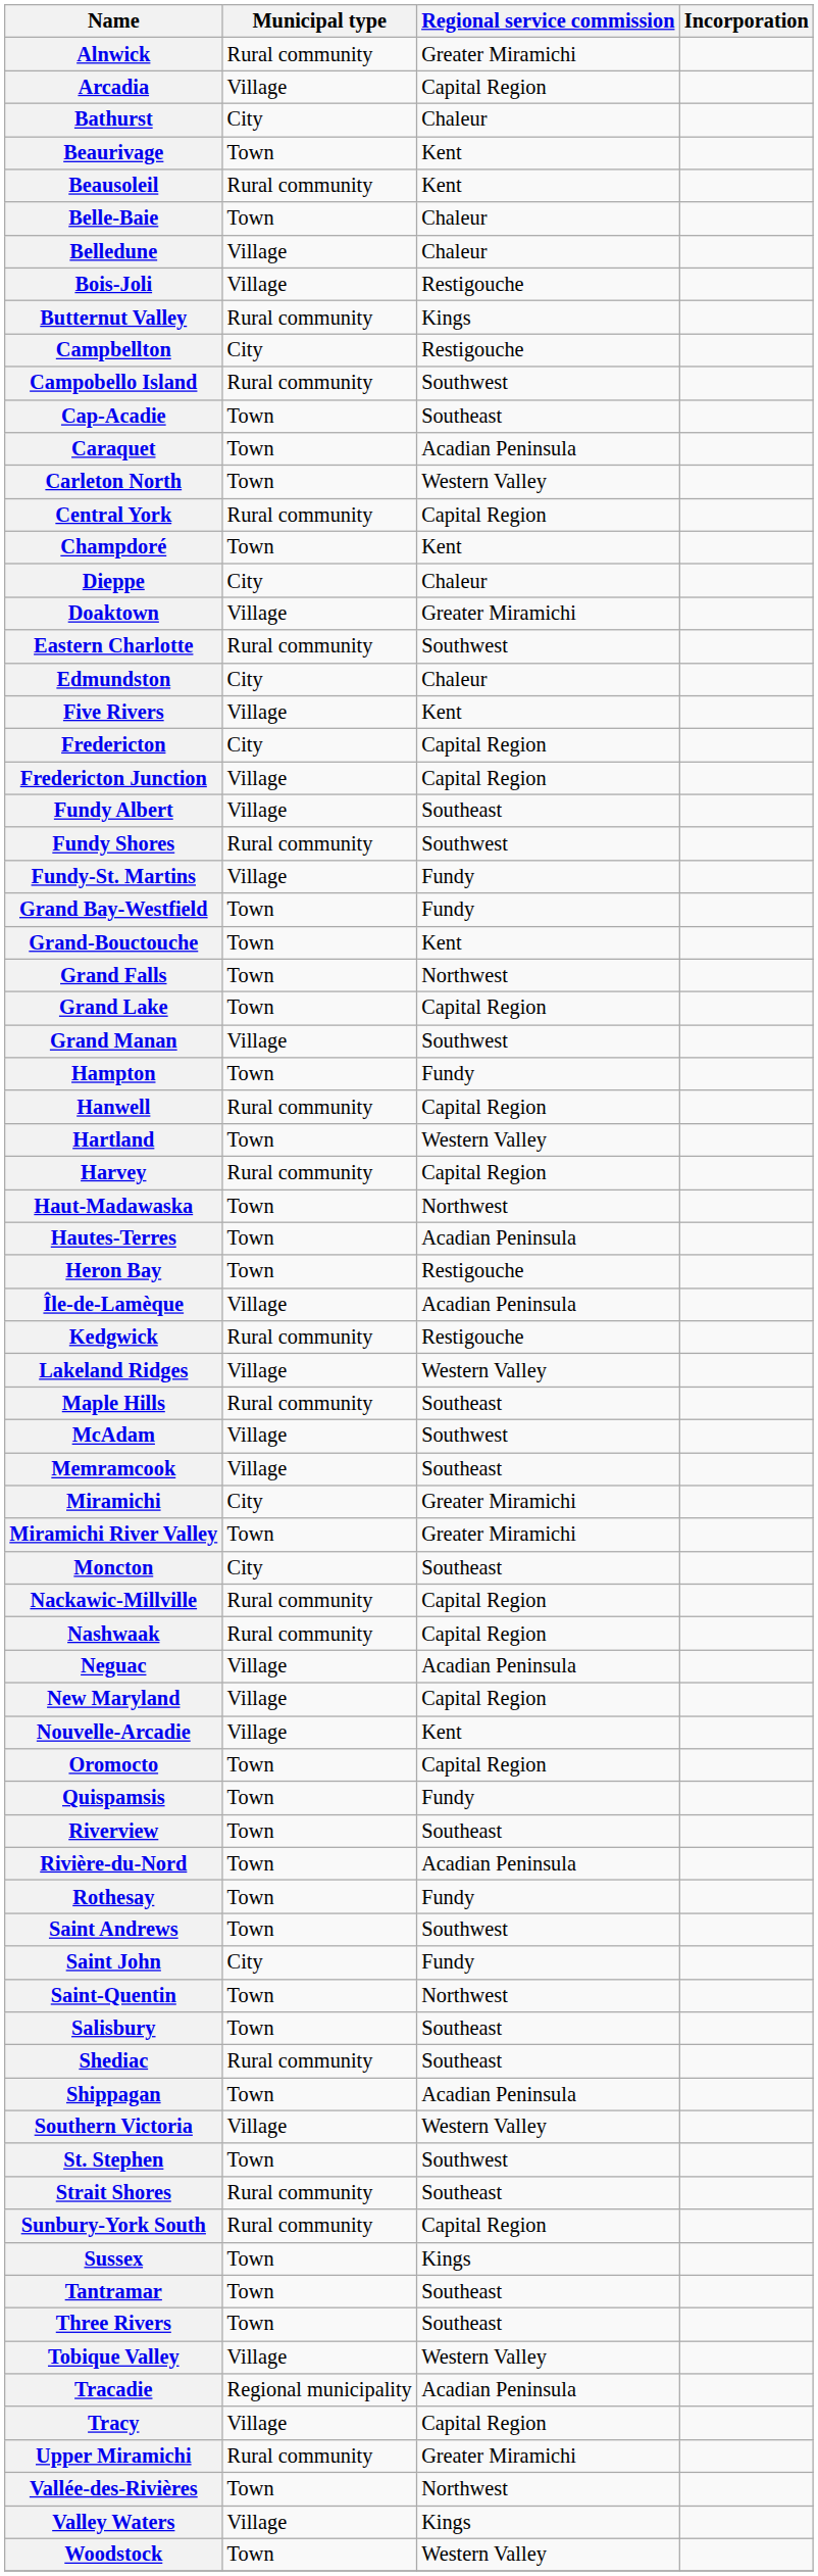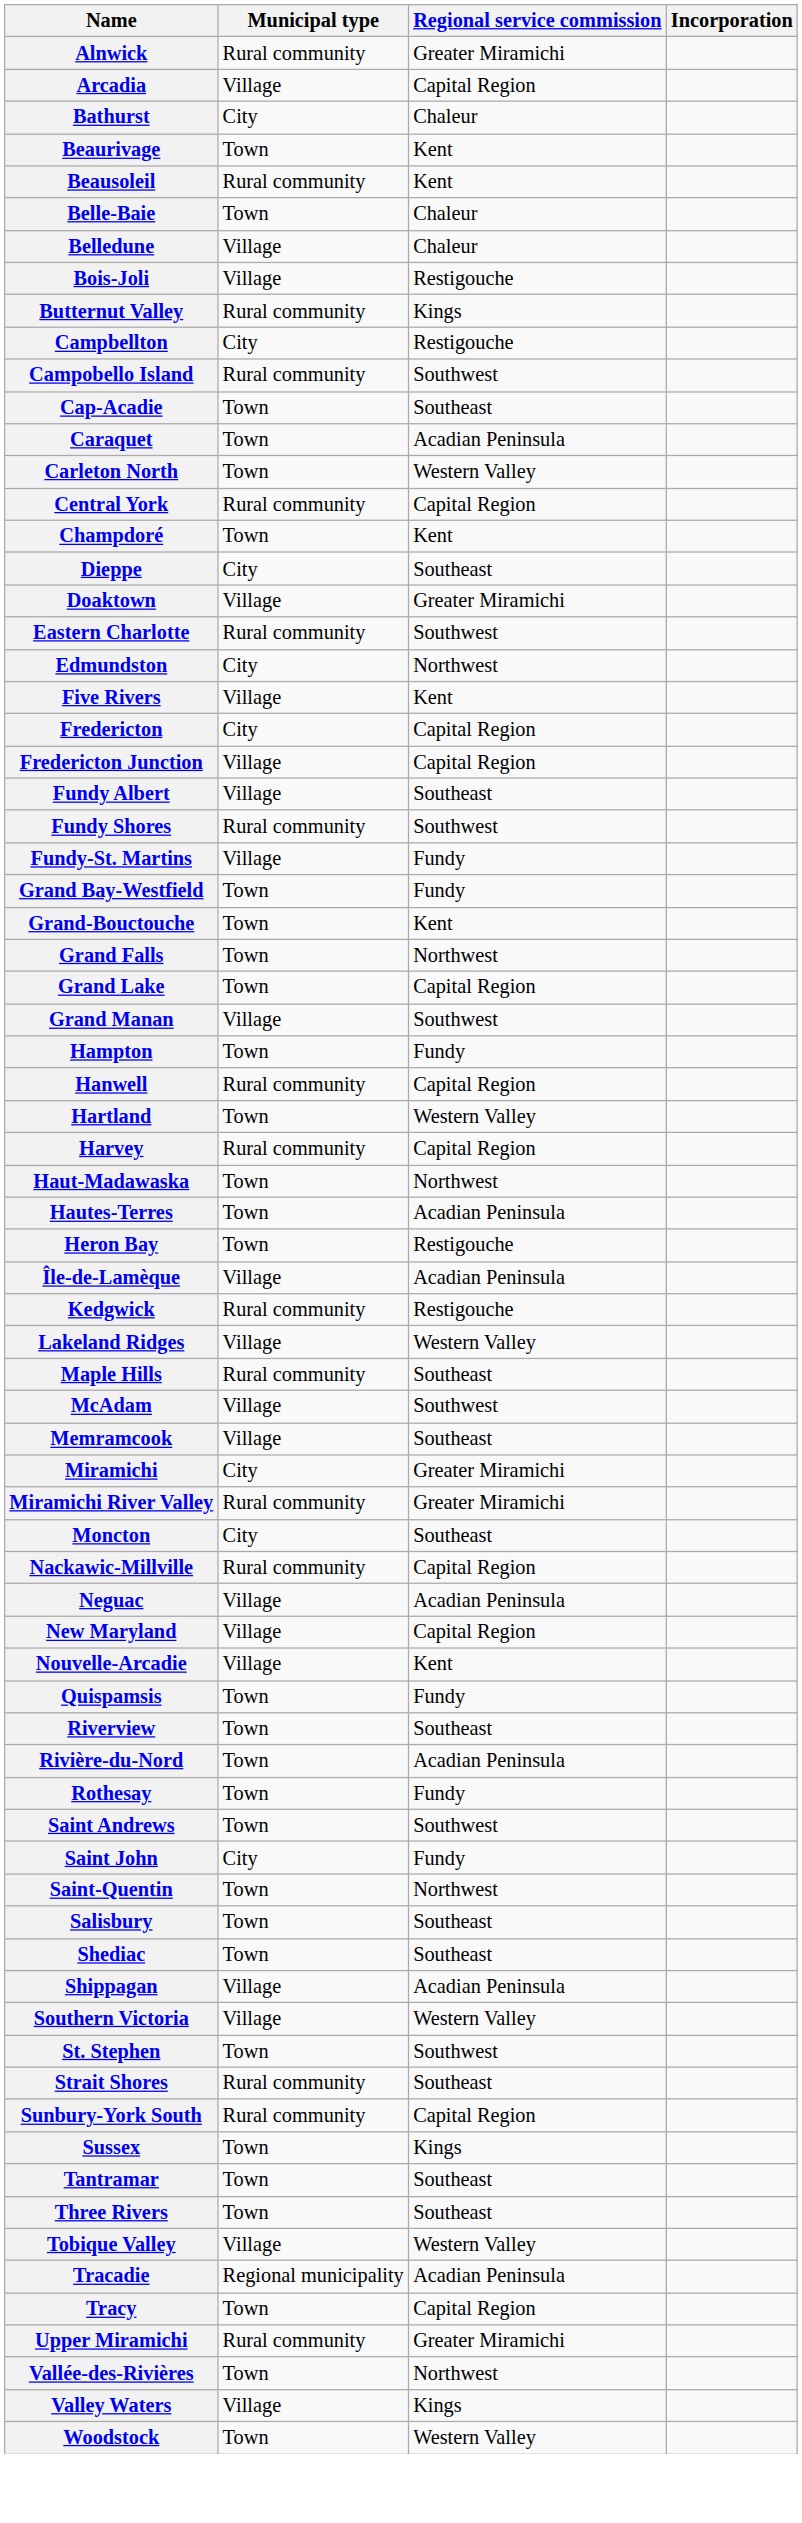 <table class="wikitable sortable sticky-header" style=text-align:center" style="margin:1em auto;">
 <tr>
 <th scope="col">Name</th>
 <th scope="col">Municipal type</th>
 <th scope="col"><a href='#'>Regional service commission</a></th>
 <th scope="col">Incorporation</th>
 </tr>
 <tr>
 <th scope="row"><a href='#'>Alnwick</a></th>
 <td>Rural community</td>
 <td>Greater Miramichi</td>
 <td align=center></td>
 </tr>
 <tr>
 <th scope="row"><a href='#'>Arcadia</a></th>
 <td>Village</td>
 <td>Capital Region</td>
 <td align=center></td>
 </tr>
 <tr>
 <th scope="row"><a href='#'>Bathurst</a></th>
 <td>City</td>
 <td>Chaleur</td>
 <td align=center></td>
 </tr>
 <tr>
 <th scope="row"><a href='#'>Beaurivage</a></th>
 <td>Town</td>
 <td>Kent</td>
 <td align=center></td>
 </tr>
 <tr>
 <th scope="row"><a href='#'>Beausoleil</a></th>
 <td>Rural community</td>
 <td>Kent</td>
 <td align=center></td>
 </tr>
 <tr>
 <th scope="row"><a href='#'>Belle-Baie</a></th>
 <td>Town</td>
 <td>Chaleur</td>
 <td align=center></td>
 </tr>
 <tr>
 <th scope="row"><a href='#'>Belledune</a></th>
 <td>Village</td>
 <td>Chaleur</td>
 <td align=center></td>
 </tr>
 <tr>
 <th scope="row"><a href='#'>Bois-Joli</a></th>
 <td>Village</td>
 <td>Restigouche</td>
 <td align=center></td>
 </tr>
 <tr>
 <th scope="row"><a href='#'>Butternut Valley</a></th>
 <td>Rural community</td>
 <td>Kings</td>
 <td align=center></td>
 </tr>
 <tr>
 <th scope="row"><a href='#'>Campbellton</a></th>
 <td>City</td>
 <td>Restigouche</td>
 <td align=center></td>
 </tr>
 <tr>
 <th scope="row"><a href='#'>Campobello Island</a></th>
 <td>Rural community</td>
 <td>Southwest</td>
 <td align=center></td>
 </tr>
 <tr>
 <th scope="row"><a href='#'>Cap-Acadie</a></th>
 <td>Town</td>
 <td>Southeast</td>
 <td align=center></td>
 </tr>
 <tr>
 <th scope="row"><a href='#'>Caraquet</a></th>
 <td>Town</td>
 <td>Acadian Peninsula</td>
 <td align=center></td>
 </tr>
 <tr>
 <th scope="row"><a href='#'>Carleton North</a></th>
 <td>Town</td>
 <td>Western Valley</td>
 <td align=center></td>
 </tr>
 <tr>
 <th scope="row"><a href='#'>Central York</a></th>
 <td>Rural community</td>
 <td>Capital Region</td>
 <td align=center></td>
 </tr>
 <tr>
 <th scope="row"><a href='#'>Champdoré</a></th>
 <td>Town</td>
 <td>Kent</td>
 <td align=center></td>
 </tr>
 <tr>
 <th scope="row"><a href='#'>Dieppe</a></th>
 <td>City</td>
-<td>Chaleur</td>
+<td>Southeast</td>
 <td align=center></td>
 </tr>
 <tr>
 <th scope="row"><a href='#'>Doaktown</a></th>
 <td>Village</td>
 <td>Greater Miramichi</td>
 <td align=center></td>
 </tr>
 <tr>
 <th scope="row"><a href='#'>Eastern Charlotte</a></th>
 <td>Rural community</td>
 <td>Southwest</td>
 <td align=center></td>
 </tr>
 <tr>
 <th scope="row"><a href='#'>Edmundston</a></th>
 <td>City</td>
-<td>Chaleur</td>
+<td>Northwest</td>
 <td align=center></td>
 </tr>
 <tr>
 <th scope="row"><a href='#'>Five Rivers</a></th>
 <td>Village</td>
 <td>Kent</td>
 <td align=center></td>
 </tr>
 <tr>
 <th scope="row"><a href='#'>Fredericton</a></th>
 <td>City</td>
 <td>Capital Region</td>
 <td align=center></td>
 </tr>
 <tr>
 <th scope="row"><a href='#'>Fredericton Junction</a></th>
 <td>Village</td>
 <td>Capital Region</td>
 <td align=center></td>
 </tr>
 <tr>
 <th scope="row"><a href='#'>Fundy Albert</a></th>
 <td>Village</td>
 <td>Southeast</td>
 <td align=center></td>
 </tr>
 <tr>
 <th scope="row"><a href='#'>Fundy Shores</a></th>
 <td>Rural community</td>
 <td>Southwest</td>
 <td align=center></td>
 </tr>
 <tr>
 <th scope="row"><a href='#'>Fundy-St. Martins</a></th>
 <td>Village</td>
 <td>Fundy</td>
 <td align=center></td>
 </tr>
 <tr>
 <th scope="row"><a href='#'>Grand Bay-Westfield</a></th>
 <td>Town</td>
 <td>Fundy</td>
 <td align=center></td>
 </tr>
 <tr>
 <th scope="row"><a href='#'>Grand-Bouctouche</a></th>
 <td>Town</td>
 <td>Kent</td>
 <td align=center></td>
 </tr>
 <tr>
 <th scope="row"><a href='#'>Grand Falls</a></th>
 <td>Town</td>
 <td>Northwest</td>
 <td align=center></td>
 </tr>
 <tr>
 <th scope="row"><a href='#'>Grand Lake</a></th>
 <td>Town</td>
 <td>Capital Region</td>
 <td align=center></td>
 </tr>
 <tr>
 <th scope="row"><a href='#'>Grand Manan</a></th>
 <td>Village</td>
 <td>Southwest</td>
 <td align=center></td>
 </tr>
 <tr>
 <th scope="row"><a href='#'>Hampton</a></th>
 <td>Town</td>
 <td>Fundy</td>
 <td align=center></td>
 </tr>
 <tr>
 <th scope="row"><a href='#'>Hanwell</a></th>
 <td>Rural community</td>
 <td>Capital Region</td>
 <td align=center></td>
 </tr>
 <tr>
 <th scope="row"><a href='#'>Hartland</a></th>
 <td>Town</td>
 <td>Western Valley</td>
 <td align=center></td>
 </tr>
 <tr>
 <th scope="row"><a href='#'>Harvey</a></th>
 <td>Rural community</td>
 <td>Capital Region</td>
 <td align=center></td>
 </tr>
 <tr>
 <th scope="row"><a href='#'>Haut-Madawaska</a></th>
 <td>Town</td>
 <td>Northwest</td>
 <td align=center></td>
 </tr>
 <tr>
 <th scope="row"><a href='#'>Hautes-Terres</a></th>
 <td>Town</td>
 <td>Acadian Peninsula</td>
 <td align=center></td>
 </tr>
 <tr>
 <th scope="row"><a href='#'>Heron Bay</a></th>
 <td>Town</td>
 <td>Restigouche</td>
 <td align=center></td>
 </tr>
 <tr>
 <th scope="row"><a href='#'>Île-de-Lamèque</a></th>
 <td>Village</td>
 <td>Acadian Peninsula</td>
 <td align=center></td>
 </tr>
 <tr>
 <th scope="row"><a href='#'>Kedgwick</a></th>
 <td>Rural community</td>
 <td>Restigouche</td>
 <td align=center></td>
 </tr>
 <tr>
 <th scope="row"><a href='#'>Lakeland Ridges</a></th>
 <td>Village</td>
 <td>Western Valley</td>
 <td align=center></td>
 </tr>
 <tr>
 <th scope="row"><a href='#'>Maple Hills</a></th>
 <td>Rural community</td>
 <td>Southeast</td>
 <td align=center></td>
 </tr>
 <tr>
 <th scope="row"><a href='#'>McAdam</a></th>
 <td>Village</td>
 <td>Southwest</td>
 <td align=center></td>
 </tr>
 <tr>
 <th scope="row"><a href='#'>Memramcook</a></th>
 <td>Village</td>
 <td>Southeast</td>
 <td align=center></td>
 </tr>
 <tr>
 <th scope="row"><a href='#'>Miramichi</a></th>
 <td>City</td>
 <td>Greater Miramichi</td>
 <td align=center></td>
 </tr>
 <tr>
 <th scope="row"><a href='#'>Miramichi River Valley</a></th>
-<td>Town</td>
+<td>Rural community</td>
 <td>Greater Miramichi</td>
 <td align=center></td>
 </tr>
 <tr>
 <th scope="row"><a href='#'>Moncton</a></th>
 <td>City</td>
 <td>Southeast</td>
 <td align=center></td>
 </tr>
 <tr>
 <th scope="row"><a href='#'>Nackawic-Millville</a></th>
-<td>Rural community</td>
-<td>Capital Region</td>
-<td align=center></td>
-</tr>
-<tr>
-<th scope="row"><a href='#'>Nashwaak</a></th>
 <td>Rural community</td>
 <td>Capital Region</td>
 <td align=center></td>
 </tr>
 <tr>
 <th scope="row"><a href='#'>Neguac</a></th>
 <td>Village</td>
 <td>Acadian Peninsula</td>
 <td align=center></td>
 </tr>
 <tr>
 <th scope="row"><a href='#'>New Maryland</a></th>
 <td>Village</td>
 <td>Capital Region</td>
 <td align=center></td>
 </tr>
 <tr>
 <th scope="row"><a href='#'>Nouvelle-Arcadie</a></th>
 <td>Village</td>
 <td>Kent</td>
-<td align=center></td>
-</tr>
-<tr>
-<th scope="row"><a href='#'>Oromocto</a></th>
-<td>Town</td>
-<td>Capital Region</td>
 <td align=center></td>
 </tr>
 <tr>
 <th scope="row"><a href='#'>Quispamsis</a></th>
 <td>Town</td>
 <td>Fundy</td>
 <td align=center></td>
 </tr>
 <tr>
 <th scope="row"><a href='#'>Riverview</a></th>
 <td>Town</td>
 <td>Southeast</td>
 <td align=center></td>
 </tr>
 <tr>
 <th scope="row"><a href='#'>Rivière-du-Nord</a></th>
 <td>Town</td>
 <td>Acadian Peninsula</td>
 <td align=center></td>
 </tr>
 <tr>
 <th scope="row"><a href='#'>Rothesay</a></th>
 <td>Town</td>
 <td>Fundy</td>
 <td align=center></td>
 </tr>
 <tr>
 <th scope="row"><a href='#'>Saint Andrews</a></th>
 <td>Town</td>
 <td>Southwest</td>
 <td align=center></td>
 </tr>
 <tr>
 <th scope="row"><a href='#'>Saint John</a></th>
 <td>City</td>
 <td>Fundy</td>
 <td align=center></td>
 </tr>
 <tr>
 <th scope="row"><a href='#'>Saint-Quentin</a></th>
 <td>Town</td>
 <td>Northwest</td>
 <td align=center></td>
 </tr>
 <tr>
 <th scope="row"><a href='#'>Salisbury</a></th>
 <td>Town</td>
 <td>Southeast</td>
 <td align=center></td>
 </tr>
 <tr>
 <th scope="row"><a href='#'>Shediac</a></th>
-<td>Rural community</td>
+<td>Town</td>
 <td>Southeast</td>
 <td align=center></td>
 </tr>
 <tr>
 <th scope="row"><a href='#'>Shippagan</a></th>
-<td>Town</td>
+<td>Village</td>
 <td>Acadian Peninsula</td>
 <td align=center></td>
 </tr>
 <tr>
 <th scope="row"><a href='#'>Southern Victoria</a></th>
 <td>Village</td>
 <td>Western Valley</td>
 <td align=center></td>
 </tr>
 <tr>
 <th scope="row"><a href='#'>St. Stephen</a></th>
 <td>Town</td>
 <td>Southwest</td>
 <td align=center></td>
 </tr>
 <tr>
 <th scope="row"><a href='#'>Strait Shores</a></th>
 <td>Rural community</td>
 <td>Southeast</td>
 <td align=center></td>
 </tr>
 <tr>
 <th scope="row"><a href='#'>Sunbury-York South</a></th>
 <td>Rural community</td>
 <td>Capital Region</td>
 <td align=center></td>
 </tr>
 <tr>
 <th scope="row"><a href='#'>Sussex</a></th>
 <td>Town</td>
 <td>Kings</td>
 <td align=center></td>
 </tr>
 <tr>
 <th scope="row"><a href='#'>Tantramar</a></th>
 <td>Town</td>
 <td>Southeast</td>
 <td align=center></td>
 </tr>
 <tr>
 <th scope="row"><a href='#'>Three Rivers</a></th>
 <td>Town</td>
 <td>Southeast</td>
 <td align=center></td>
 </tr>
 <tr>
 <th scope="row"><a href='#'>Tobique Valley</a></th>
 <td>Village</td>
 <td>Western Valley</td>
 <td align=center></td>
 </tr>
 <tr>
 <th scope="row"><a href='#'>Tracadie</a></th>
 <td>Regional municipality</td>
 <td>Acadian Peninsula</td>
 <td align=center></td>
 </tr>
 <tr>
 <th scope="row"><a href='#'>Tracy</a></th>
-<td>Village</td>
+<td>Town</td>
 <td>Capital Region</td>
 <td align=center></td>
 </tr>
 <tr>
 <th scope="row"><a href='#'>Upper Miramichi</a></th>
 <td>Rural community</td>
 <td>Greater Miramichi</td>
 <td align=center></td>
 </tr>
 <tr>
 <th scope="row"><a href='#'>Vallée-des-Rivières</a></th>
 <td>Town</td>
 <td>Northwest</td>
 <td align=center></td>
 </tr>
 <tr>
 <th scope="row"><a href='#'>Valley Waters</a></th>
 <td>Village</td>
 <td>Kings</td>
 <td align=center></td>
 </tr>
 <tr>
 <th scope="row"><a href='#'>Woodstock</a></th>
 <td>Town</td>
 <td>Western Valley</td>
 <td align=center></td>
 </tr>
 <tr>
 </tr>
 </table>
